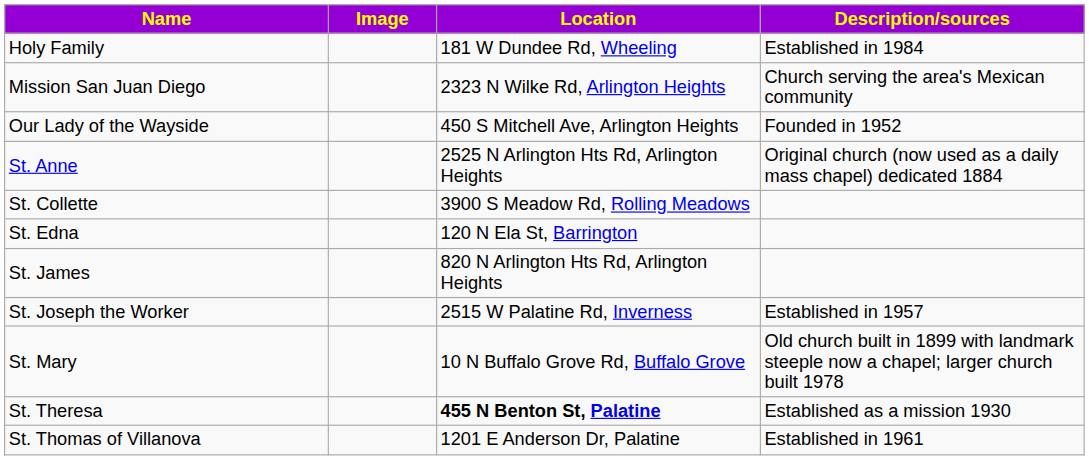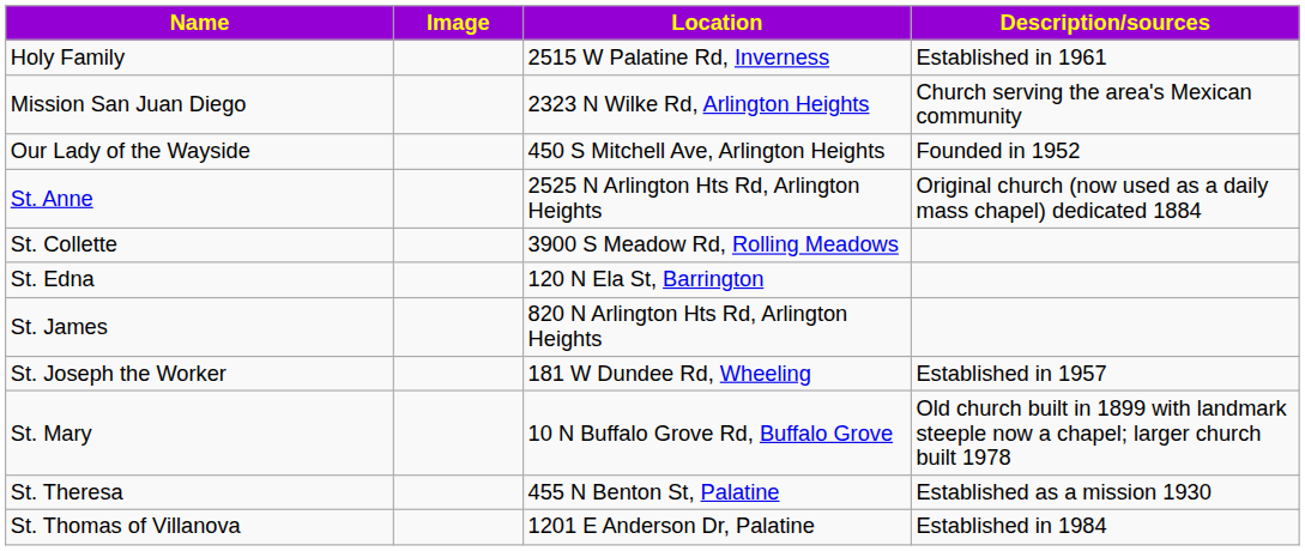 <table class="wikitable sortable" style="width:75%">
 <tr>
 <th style="background:darkviolet; color:yellow;" width="30%"><strong>Name</strong></th>
 <th style="background:darkviolet; color:yellow;" width="10%"><strong>Image</strong></th>
 <th style="background:darkviolet; color:yellow;" width="30%"><strong>Location</strong></th>
 <th style="background:darkviolet; color:yellow;" width="30%"><strong>Description/sources</strong></th>
 </tr>
 <tr>
 <td>Holy Family</td>
 <td></td>
-<td>181 W Dundee Rd, <a href='#'>Wheeling</a></td>
-<td>Established in 1984</td>
+<td>2515 W Palatine Rd, <a href='#'>Inverness</a></td>
+<td>Established in 1961</td>
 </tr>
 <tr>
 <td>Mission San Juan Diego</td>
 <td></td>
 <td>2323 N Wilke Rd, <a href='#'>Arlington Heights</a></td>
 <td>Church serving the area's  Mexican community</td>
 </tr>
 <tr>
 <td>Our Lady of the Wayside</td>
 <td></td>
 <td>450 S Mitchell Ave, Arlington Heights</td>
 <td>Founded in 1952</td>
 </tr>
 <tr>
 <td><a href='#'>St. Anne</a></td>
 <td></td>
 <td>2525 N Arlington Hts Rd, Arlington Heights</td>
 <td>Original church (now used as a daily mass chapel) dedicated 1884</td>
 </tr>
 <tr>
 <td>St. Collette</td>
 <td></td>
 <td>3900 S Meadow Rd, <a href='#'>Rolling Meadows</a></td>
 <td></td>
 </tr>
 <tr>
 <td>St. Edna</td>
 <td></td>
 <td>120 N Ela St, <a href='#'>Barrington</a></td>
 <td></td>
 </tr>
 <tr>
 <td>St. James</td>
 <td></td>
 <td>820 N Arlington Hts Rd, Arlington Heights</td>
 <td></td>
 </tr>
 <tr>
 <td>St. Joseph the Worker</td>
 <td></td>
-<td>2515 W Palatine Rd, <a href='#'>Inverness</a></td>
+<td>181 W Dundee Rd, <a href='#'>Wheeling</a></td>
 <td>Established in 1957</td>
 </tr>
 <tr>
 <td>St. Mary</td>
 <td></td>
 <td>10 N Buffalo Grove Rd, <a href='#'>Buffalo Grove</a></td>
 <td>Old church built in 1899 with landmark steeple now a chapel; larger church built 1978</td>
 </tr>
 <tr>
 <td>St. Theresa</td>
 <td></td>
-<td><strong>455 N Benton St, <a href='#'>Palatine</a></strong></td>
+<td>455 N Benton St, <a href='#'>Palatine</a></td>
 <td>Established as a mission 1930</td>
 </tr>
 <tr>
 <td>St. Thomas of Villanova</td>
 <td></td>
 <td>1201 E Anderson Dr, Palatine</td>
-<td>Established in 1961</td>
+<td>Established in 1984</td>
 </tr>
 </table>
